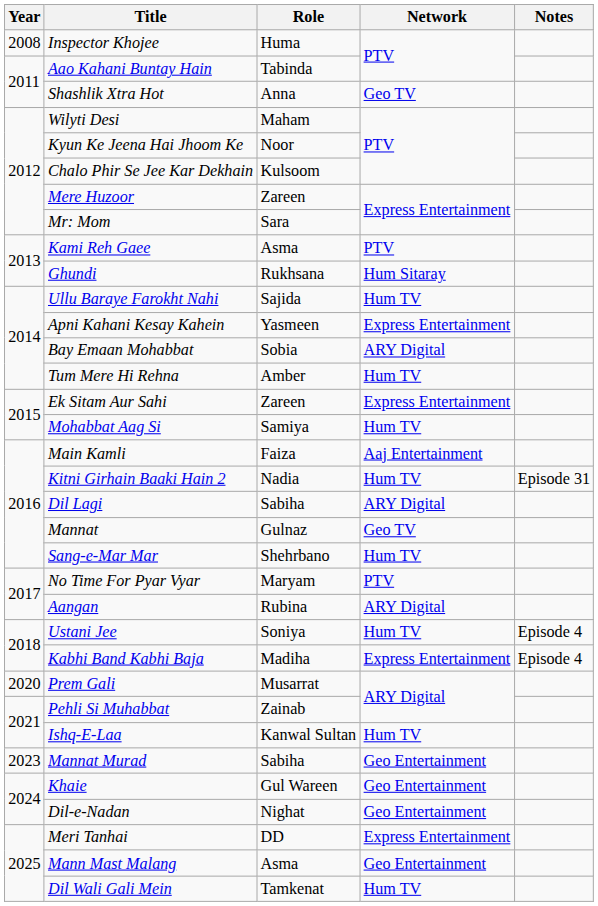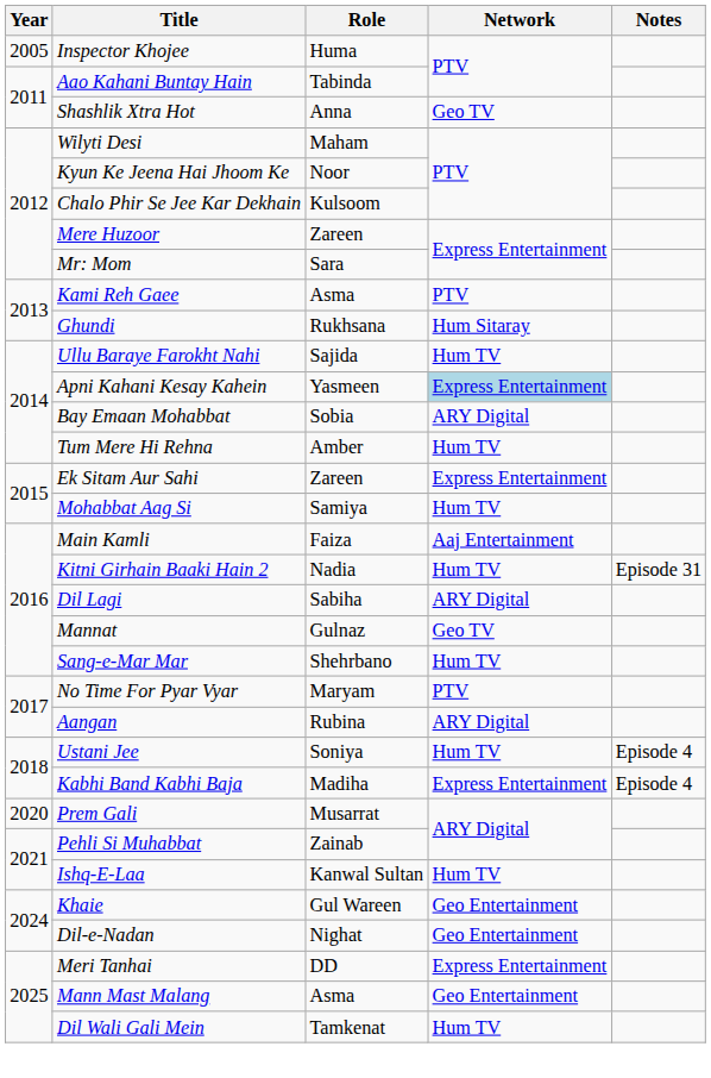 <table class="wikitable sortable plainrowheaders">
 <tr style="text-align:center;">
 <th scope="col">Year</th>
 <th scope="col">Title</th>
 <th scope="col">Role</th>
 <th scope="col">Network</th>
 <th scope="col">Notes</th>
 </tr>
 <tr>
-<td>2008</td>
+<td>2005</td>
 <td><em>Inspector Khojee</em></td>
 <td>Huma</td>
 <td rowspan="2"><a href='#'>PTV</a></td>
 <td></td>
 </tr>
 <tr>
 <td rowspan="2">2011</td>
 <td><em><a href='#'>Aao Kahani Buntay Hain</a></em></td>
 <td>Tabinda</td>
 <td></td>
 </tr>
 <tr>
 <td><em>Shashlik Xtra Hot</em></td>
 <td>Anna</td>
 <td><a href='#'>Geo TV</a></td>
 <td></td>
 </tr>
 <tr>
 <td rowspan="5">2012</td>
 <td><em>Wilyti Desi</em></td>
 <td>Maham</td>
 <td rowspan="3"><a href='#'>PTV</a></td>
 <td></td>
 </tr>
 <tr>
 <td><em>Kyun Ke Jeena Hai Jhoom Ke</em></td>
 <td>Noor</td>
 <td></td>
 </tr>
 <tr>
 <td><em>Chalo Phir Se Jee Kar Dekhain</em></td>
 <td>Kulsoom</td>
 <td></td>
 </tr>
 <tr>
 <td><em><a href='#'>Mere Huzoor</a></em></td>
 <td>Zareen</td>
 <td rowspan="2"><a href='#'>Express Entertainment</a></td>
 <td></td>
 </tr>
 <tr>
 <td><em>Mr: Mom</em></td>
 <td>Sara</td>
 <td></td>
 </tr>
 <tr>
 <td rowspan="2">2013</td>
 <td><em><a href='#'>Kami Reh Gaee</a></em></td>
 <td>Asma</td>
 <td><a href='#'>PTV</a></td>
 <td></td>
 </tr>
 <tr>
 <td><em><a href='#'>Ghundi</a></em></td>
 <td>Rukhsana</td>
 <td><a href='#'>Hum Sitaray</a></td>
 <td></td>
 </tr>
 <tr>
 <td rowspan="4">2014</td>
 <td><em><a href='#'>Ullu Baraye Farokht Nahi</a></em></td>
 <td>Sajida</td>
 <td><a href='#'>Hum TV</a></td>
 <td></td>
 </tr>
 <tr>
 <td><em>Apni Kahani Kesay Kahein</em></td>
 <td>Yasmeen</td>
-<td><a href='#'>Express Entertainment</a></td>
+<td style="background: lightblue;"><a href='#'>Express Entertainment</a></td>
 <td></td>
 </tr>
 <tr>
 <td><em>Bay Emaan Mohabbat</em></td>
 <td>Sobia</td>
 <td><a href='#'>ARY Digital</a></td>
 <td></td>
 </tr>
 <tr>
 <td><em>Tum Mere Hi Rehna</em></td>
 <td>Amber</td>
 <td><a href='#'>Hum TV</a></td>
 <td></td>
 </tr>
 <tr>
 <td rowspan="2">2015</td>
 <td><em>Ek Sitam Aur Sahi</em></td>
 <td>Zareen</td>
 <td><a href='#'>Express Entertainment</a></td>
 <td></td>
 </tr>
 <tr>
 <td><em><a href='#'>Mohabbat Aag Si</a></em></td>
 <td>Samiya</td>
 <td><a href='#'>Hum TV</a></td>
 <td></td>
 </tr>
 <tr>
 <td rowspan="5">2016</td>
 <td><em>Main Kamli</em></td>
 <td>Faiza</td>
 <td><a href='#'>Aaj Entertainment</a></td>
 <td></td>
 </tr>
 <tr>
 <td><em><a href='#'>Kitni Girhain Baaki Hain 2</a></em></td>
 <td>Nadia</td>
 <td><a href='#'>Hum TV</a></td>
 <td>Episode 31</td>
 </tr>
 <tr>
 <td><em><a href='#'>Dil Lagi</a></em></td>
 <td>Sabiha</td>
 <td><a href='#'>ARY Digital</a></td>
 <td></td>
 </tr>
 <tr>
 <td><em>Mannat</em></td>
 <td>Gulnaz</td>
 <td><a href='#'>Geo TV</a></td>
 <td></td>
 </tr>
 <tr>
 <td><em><a href='#'>Sang-e-Mar Mar</a></em></td>
 <td>Shehrbano</td>
 <td><a href='#'>Hum TV</a></td>
 <td></td>
 </tr>
 <tr>
 <td rowspan="2">2017</td>
 <td><em>No Time For Pyar Vyar</em></td>
 <td>Maryam</td>
 <td><a href='#'>PTV</a></td>
 <td></td>
 </tr>
 <tr>
 <td><em><a href='#'>Aangan</a></em></td>
 <td>Rubina</td>
 <td><a href='#'>ARY Digital</a></td>
 <td></td>
 </tr>
 <tr>
 <td rowspan="2">2018</td>
 <td><em><a href='#'>Ustani Jee</a></em></td>
 <td>Soniya</td>
 <td><a href='#'>Hum TV</a></td>
 <td>Episode 4</td>
 </tr>
 <tr>
 <td><em><a href='#'>Kabhi Band Kabhi Baja</a></em></td>
 <td>Madiha</td>
 <td><a href='#'>Express Entertainment</a></td>
 <td>Episode 4</td>
 </tr>
 <tr>
 <td>2020</td>
 <td><em><a href='#'>Prem Gali</a></em></td>
 <td>Musarrat</td>
 <td rowspan="2"><a href='#'>ARY Digital</a></td>
 <td></td>
 </tr>
 <tr>
 <td rowspan="2">2021</td>
 <td><em><a href='#'>Pehli Si Muhabbat</a></em></td>
 <td>Zainab</td>
 <td></td>
 </tr>
 <tr>
 <td><em><a href='#'>Ishq-E-Laa</a></em></td>
 <td>Kanwal Sultan</td>
 <td><a href='#'>Hum TV</a></td>
 <td></td>
 </tr>
 <tr>
-<td>2023</td>
-<td><em><a href='#'>Mannat Murad</a></em></td>
-<td>Sabiha</td>
-<td><a href='#'>Geo Entertainment</a></td>
-<td></td>
-</tr>
-<tr>
 <td rowspan="2">2024</td>
 <td><em><a href='#'>Khaie</a></em></td>
 <td>Gul Wareen</td>
 <td><a href='#'>Geo Entertainment</a></td>
 <td></td>
 </tr>
 <tr>
 <td><em>Dil-e-Nadan</em></td>
 <td>Nighat</td>
 <td><a href='#'>Geo Entertainment</a></td>
 <td></td>
 </tr>
 <tr>
 <td rowspan="3">2025</td>
 <td><em>Meri Tanhai</em></td>
 <td>DD</td>
 <td><a href='#'>Express Entertainment</a></td>
 <td></td>
 </tr>
 <tr>
 <td><em><a href='#'>Mann Mast Malang</a></em></td>
 <td>Asma</td>
 <td><a href='#'>Geo Entertainment</a></td>
 <td></td>
 </tr>
 <tr>
 <td><em><a href='#'>Dil Wali Gali Mein</a></em></td>
 <td>Tamkenat</td>
 <td><a href='#'>Hum TV</a></td>
 <td></td>
 </tr>
 </table>
